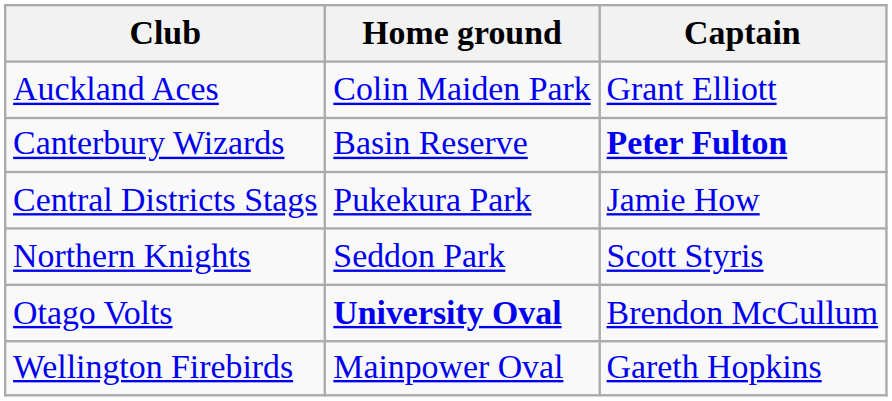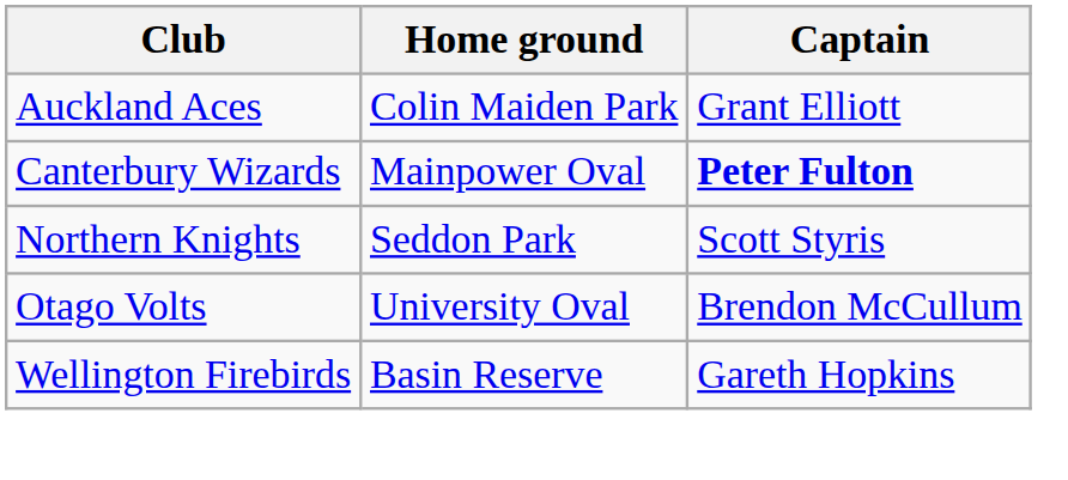 <table class="wikitable" style="font-size:90%;">
 <tr>
 <th>Club</th>
 <th>Home ground</th>
 <th>Captain</th>
 </tr>
 <tr>
 <td><a href='#'>Auckland Aces</a></td>
 <td><a href='#'>Colin Maiden Park</a></td>
 <td><a href='#'>Grant Elliott</a></td>
 </tr>
 <tr>
 <td><a href='#'>Canterbury Wizards</a></td>
-<td><a href='#'>Basin Reserve</a></td>
+<td><a href='#'>Mainpower Oval</a></td>
 <td><strong><a href='#'>Peter Fulton</a></strong></td>
-</tr>
-<tr>
-<td><a href='#'>Central Districts Stags</a></td>
-<td><a href='#'>Pukekura Park</a></td>
-<td><a href='#'>Jamie How</a></td>
 </tr>
 <tr>
 <td><a href='#'>Northern Knights</a></td>
 <td><a href='#'>Seddon Park</a></td>
 <td><a href='#'>Scott Styris</a></td>
 </tr>
 <tr>
 <td><a href='#'>Otago Volts</a></td>
-<td><strong><a href='#'>University Oval</a></strong></td>
+<td><a href='#'>University Oval</a></td>
 <td><a href='#'>Brendon McCullum</a></td>
 </tr>
 <tr>
 <td><a href='#'>Wellington Firebirds</a></td>
-<td><a href='#'>Mainpower Oval</a></td>
+<td><a href='#'>Basin Reserve</a></td>
 <td><a href='#'>Gareth Hopkins</a></td>
 </tr>
 </table>
